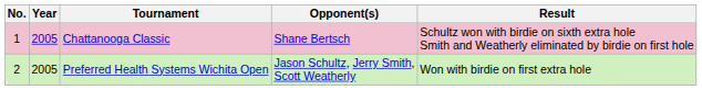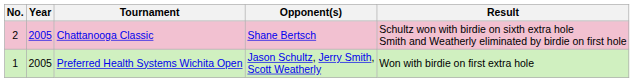 <table class="wikitable" style="font-size:95%;">
 <tr>
 <th>No.</th>
 <th>Year</th>
 <th>Tournament</th>
 <th>Opponent(s)</th>
 <th>Result</th>
 </tr>
 <tr style="background:#F2C1D1;">
-<td align=center>1</td>
+<td align=center>2</td>
 <td><a href='#'>2005</a></td>
 <td><a href='#'>Chattanooga Classic</a></td>
 <td> <a href='#'>Shane Bertsch</a></td>
 <td>Schultz won with birdie on sixth extra hole<br>Smith and Weatherly eliminated by birdie on first hole</td>
 </tr>
 <tr style="background:#D0F0C0;">
-<td align=center>2</td>
+<td align=center>1</td>
 <td>2005</td>
 <td><a href='#'>Preferred Health Systems Wichita Open</a></td>
 <td> <a href='#'>Jason Schultz</a>,  <a href='#'>Jerry Smith</a>,<br> <a href='#'>Scott Weatherly</a></td>
 <td>Won with birdie on first extra hole</td>
 </tr>
 </table>
